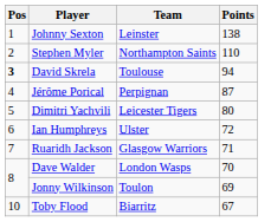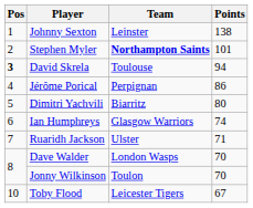 <table class="wikitable">
 <tr>
 <th>Pos</th>
 <th>Player</th>
 <th>Team</th>
 <th>Points</th>
 </tr>
 <tr>
 <td rowspan = 1>1</td>
 <td align="left"> <a href='#'>Johnny Sexton</a></td>
 <td> <a href='#'>Leinster</a></td>
 <td>138</td>
 </tr>
 <tr>
 <td rowspan = 1>2</td>
 <td align="left"> <a href='#'>Stephen Myler</a></td>
-<td> <a href='#'>Northampton Saints</a></td>
-<td>110</td>
+<td><strong> <a href='#'>Northampton Saints</a></strong></td>
+<td>101</td>
 </tr>
 <tr>
 <td rowspan = 1><strong>3</strong></td>
 <td align="left"> <a href='#'>David Skrela</a></td>
 <td> <a href='#'>Toulouse</a></td>
 <td>94</td>
 </tr>
 <tr>
 <td rowspan = 1>4</td>
 <td align="left"> <a href='#'>Jérôme Porical</a></td>
 <td> <a href='#'>Perpignan</a></td>
-<td>87</td>
+<td>86</td>
 </tr>
 <tr>
 <td rowspan = 1>5</td>
 <td align="left"> <a href='#'>Dimitri Yachvili</a></td>
-<td> <a href='#'>Leicester Tigers</a></td>
+<td> <a href='#'>Biarritz</a></td>
 <td>80</td>
 </tr>
 <tr>
 <td rowspan = 1>6</td>
 <td align="left"> <a href='#'>Ian Humphreys</a></td>
-<td> <a href='#'>Ulster</a></td>
-<td>72</td>
+<td> <a href='#'>Glasgow Warriors</a></td>
+<td>74</td>
 </tr>
 <tr>
 <td rowspan = 1>7</td>
 <td align="left"> <a href='#'>Ruaridh Jackson</a></td>
-<td> <a href='#'>Glasgow Warriors</a></td>
+<td> <a href='#'>Ulster</a></td>
 <td>71</td>
 </tr>
 <tr>
 <td rowspan = 2>8</td>
 <td align="left"> <a href='#'>Dave Walder</a></td>
 <td> <a href='#'>London Wasps</a></td>
 <td>70</td>
 </tr>
 <tr>
 <td align="left"> <a href='#'>Jonny Wilkinson</a></td>
 <td> <a href='#'>Toulon</a></td>
-<td>69</td>
+<td>70</td>
 </tr>
 <tr>
 <td rowspan = 1>10</td>
 <td align="left"> <a href='#'>Toby Flood</a></td>
-<td> <a href='#'>Biarritz</a></td>
+<td> <a href='#'>Leicester Tigers</a></td>
 <td>67</td>
 </tr>
 </table>
